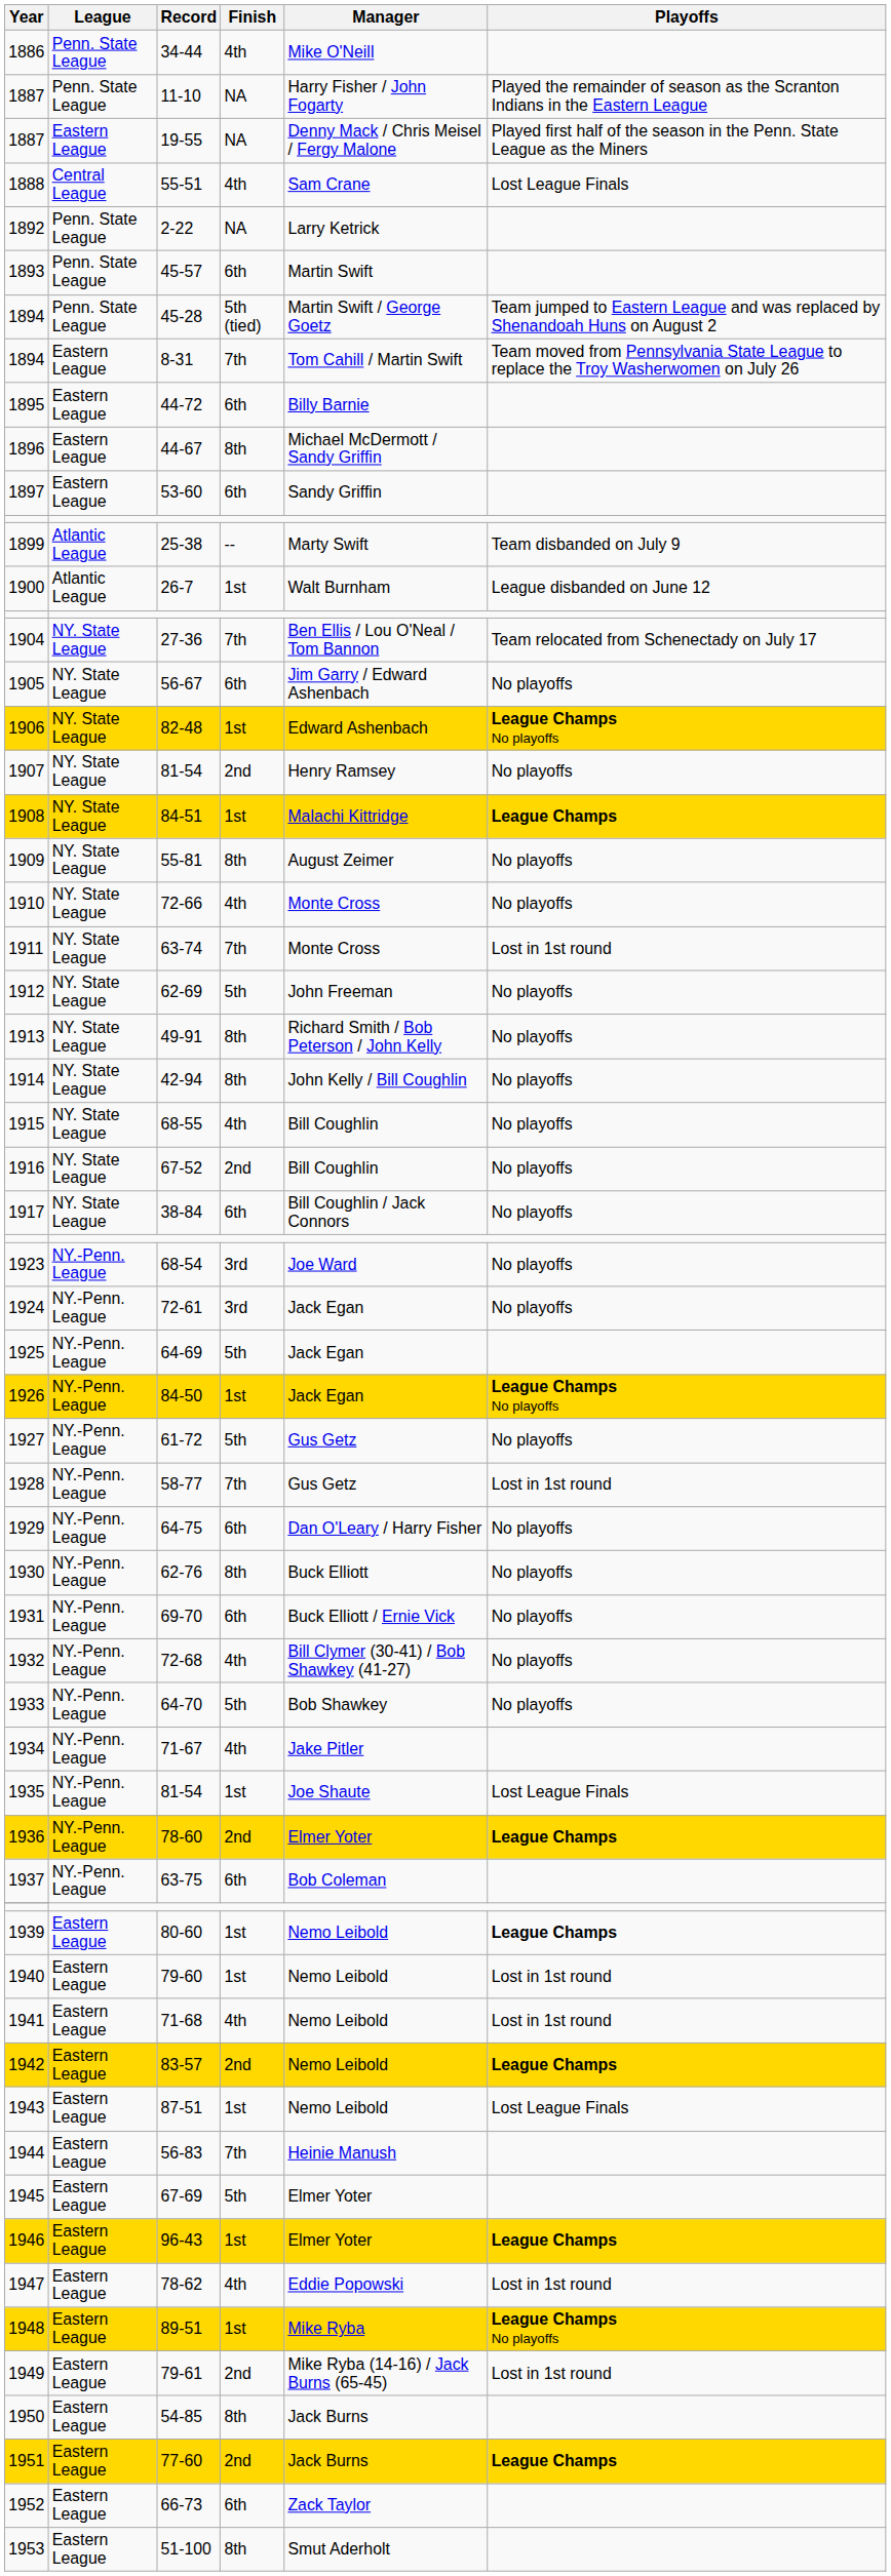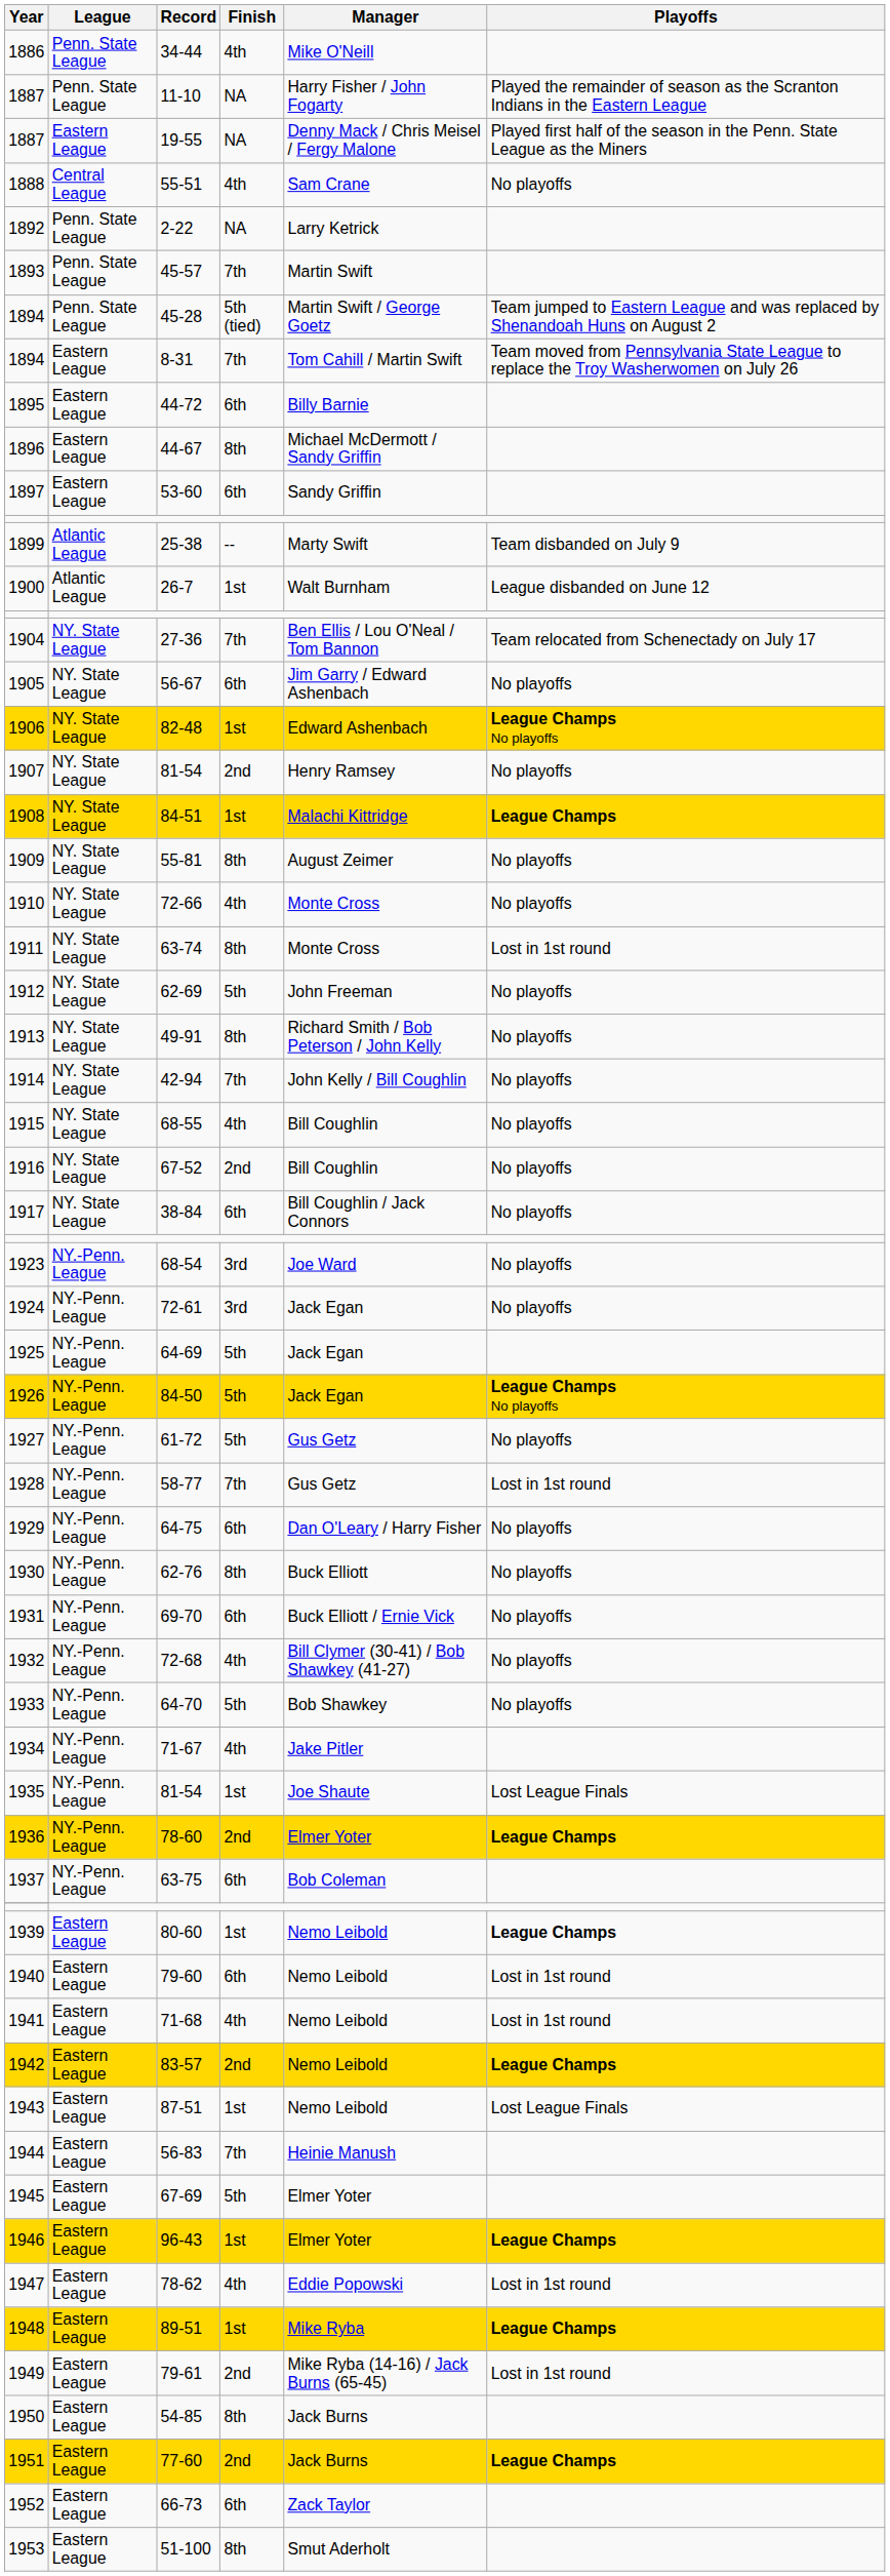 <table class="wikitable">
 <tr>
 <th>Year</th>
 <th>League</th>
 <th>Record</th>
 <th>Finish</th>
 <th>Manager</th>
 <th>Playoffs</th>
 </tr>
 <tr>
 <td>1886</td>
 <td><a href='#'>Penn. State League</a></td>
 <td>34-44</td>
 <td>4th</td>
 <td><a href='#'>Mike O'Neill</a></td>
 <td></td>
 </tr>
 <tr>
 <td>1887</td>
 <td>Penn. State League</td>
 <td>11-10</td>
 <td>NA</td>
 <td>Harry Fisher / <a href='#'>John Fogarty</a></td>
 <td>Played the remainder of season as the Scranton Indians in the <a href='#'>Eastern League</a></td>
 </tr>
 <tr>
 <td>1887</td>
 <td><a href='#'>Eastern League</a></td>
 <td>19-55</td>
 <td>NA</td>
 <td><a href='#'>Denny Mack</a> / Chris Meisel / <a href='#'>Fergy Malone</a></td>
 <td>Played first half of the season in the Penn. State League as the Miners</td>
 </tr>
 <tr>
 <td>1888</td>
 <td><a href='#'>Central League</a></td>
 <td>55-51</td>
 <td>4th</td>
 <td><a href='#'>Sam Crane</a></td>
-<td>Lost League Finals</td>
+<td>No playoffs</td>
 </tr>
 <tr>
 <td>1892</td>
 <td>Penn. State League</td>
 <td>2-22</td>
 <td>NA</td>
 <td>Larry Ketrick</td>
 <td></td>
 </tr>
 <tr>
 <td>1893</td>
 <td>Penn. State League</td>
 <td>45-57</td>
-<td>6th</td>
+<td>7th</td>
 <td>Martin Swift</td>
 <td></td>
 </tr>
 <tr>
 <td>1894</td>
 <td>Penn. State League</td>
 <td>45-28</td>
 <td>5th (tied)</td>
 <td>Martin Swift / <a href='#'>George Goetz</a></td>
 <td>Team jumped to <a href='#'>Eastern League</a> and was replaced by <a href='#'>Shenandoah Huns</a> on August 2</td>
 </tr>
 <tr>
 <td>1894</td>
 <td>Eastern League</td>
 <td>8-31</td>
 <td>7th</td>
 <td><a href='#'>Tom Cahill</a>  / Martin Swift</td>
 <td>Team moved from <a href='#'>Pennsylvania State League</a> to replace the <a href='#'>Troy Washerwomen</a> on July 26</td>
 </tr>
 <tr>
 <td>1895</td>
 <td>Eastern League</td>
 <td>44-72</td>
 <td>6th</td>
 <td><a href='#'>Billy Barnie</a></td>
 <td></td>
 </tr>
 <tr>
 <td>1896</td>
 <td>Eastern League</td>
 <td>44-67</td>
 <td>8th</td>
 <td>Michael McDermott / <a href='#'>Sandy Griffin</a></td>
 <td></td>
 </tr>
 <tr>
 <td>1897</td>
 <td>Eastern League</td>
 <td>53-60</td>
 <td>6th</td>
 <td>Sandy Griffin</td>
 <td></td>
 </tr>
 <tr>
 <td></td>
 </tr>
 <tr>
 <td>1899</td>
 <td><a href='#'>Atlantic League</a></td>
 <td>25-38</td>
 <td>--</td>
 <td>Marty Swift</td>
 <td>Team disbanded on July 9</td>
 </tr>
 <tr>
 <td>1900</td>
 <td>Atlantic League</td>
 <td>26-7</td>
 <td>1st</td>
 <td>Walt Burnham</td>
 <td>League disbanded on June 12</td>
 </tr>
 <tr>
 <td></td>
 </tr>
 <tr>
 <td>1904</td>
 <td><a href='#'>NY. State League</a></td>
 <td>27-36</td>
 <td>7th</td>
 <td><a href='#'>Ben Ellis</a> / Lou O'Neal / <a href='#'>Tom Bannon</a></td>
 <td>Team relocated from Schenectady on July 17</td>
 </tr>
 <tr>
 <td>1905</td>
 <td>NY. State League</td>
 <td>56-67</td>
 <td>6th</td>
 <td><a href='#'>Jim Garry</a> / Edward Ashenbach</td>
 <td>No playoffs</td>
 </tr>
 <tr bgcolor="#FFD800">
 <td>1906</td>
 <td>NY. State League</td>
 <td>82-48</td>
 <td>1st</td>
 <td>Edward Ashenbach</td>
 <td><strong>League Champs</strong><br><small>No playoffs</small></td>
 </tr>
 <tr>
 <td>1907</td>
 <td>NY. State League</td>
 <td>81-54</td>
 <td>2nd</td>
 <td>Henry Ramsey</td>
 <td>No playoffs</td>
 </tr>
 <tr bgcolor="#FFD800">
 <td>1908</td>
 <td>NY. State League</td>
 <td>84-51</td>
 <td>1st</td>
 <td><a href='#'>Malachi Kittridge</a></td>
 <td><strong>League Champs</strong></td>
 </tr>
 <tr>
 <td>1909</td>
 <td>NY. State League</td>
 <td>55-81</td>
 <td>8th</td>
 <td>August Zeimer</td>
 <td>No playoffs</td>
 </tr>
 <tr>
 <td>1910</td>
 <td>NY. State League</td>
 <td>72-66</td>
 <td>4th</td>
 <td><a href='#'>Monte Cross</a></td>
 <td>No playoffs</td>
 </tr>
 <tr>
 <td>1911</td>
 <td>NY. State League</td>
 <td>63-74</td>
-<td>7th</td>
+<td>8th</td>
 <td>Monte Cross</td>
 <td>Lost in 1st round</td>
 </tr>
 <tr>
 <td>1912</td>
 <td>NY. State League</td>
 <td>62-69</td>
 <td>5th</td>
 <td>John Freeman</td>
 <td>No playoffs</td>
 </tr>
 <tr>
 <td>1913</td>
 <td>NY. State League</td>
 <td>49-91</td>
 <td>8th</td>
 <td>Richard Smith / <a href='#'>Bob Peterson</a> / <a href='#'>John Kelly</a></td>
 <td>No playoffs</td>
 </tr>
 <tr>
 <td>1914</td>
 <td>NY. State League</td>
 <td>42-94</td>
-<td>8th</td>
+<td>7th</td>
 <td>John Kelly / <a href='#'>Bill Coughlin</a></td>
 <td>No playoffs</td>
 </tr>
 <tr>
 <td>1915</td>
 <td>NY. State League</td>
 <td>68-55</td>
 <td>4th</td>
 <td>Bill Coughlin</td>
 <td>No playoffs</td>
 </tr>
 <tr>
 <td>1916</td>
 <td>NY. State League</td>
 <td>67-52</td>
 <td>2nd</td>
 <td>Bill Coughlin</td>
 <td>No playoffs</td>
 </tr>
 <tr>
 <td>1917</td>
 <td>NY. State League</td>
 <td>38-84</td>
 <td>6th</td>
 <td>Bill Coughlin / Jack Connors</td>
 <td>No playoffs</td>
 </tr>
 <tr>
 <td></td>
 </tr>
 <tr>
 <td>1923</td>
 <td><a href='#'>NY.-Penn. League</a></td>
 <td>68-54</td>
 <td>3rd</td>
 <td><a href='#'>Joe Ward</a></td>
 <td>No playoffs</td>
 </tr>
 <tr>
 <td>1924</td>
 <td>NY.-Penn. League</td>
 <td>72-61</td>
 <td>3rd</td>
 <td>Jack Egan</td>
 <td>No playoffs</td>
 </tr>
 <tr>
 <td>1925</td>
 <td>NY.-Penn. League</td>
 <td>64-69</td>
 <td>5th</td>
 <td>Jack Egan</td>
 <td></td>
 </tr>
 <tr bgcolor="#FFD800">
 <td>1926</td>
 <td>NY.-Penn. League</td>
 <td>84-50</td>
-<td>1st</td>
+<td>5th</td>
 <td>Jack Egan</td>
 <td><strong>League Champs</strong><br><small>No playoffs</small></td>
 </tr>
 <tr>
 <td>1927</td>
 <td>NY.-Penn. League</td>
 <td>61-72</td>
 <td>5th</td>
 <td><a href='#'>Gus Getz</a></td>
 <td>No playoffs</td>
 </tr>
 <tr>
 <td>1928</td>
 <td>NY.-Penn. League</td>
 <td>58-77</td>
 <td>7th</td>
 <td>Gus Getz</td>
 <td>Lost in 1st round</td>
 </tr>
 <tr>
 <td>1929</td>
 <td>NY.-Penn. League</td>
 <td>64-75</td>
 <td>6th</td>
 <td><a href='#'>Dan O'Leary</a> / Harry Fisher</td>
 <td>No playoffs</td>
 </tr>
 <tr>
 <td>1930</td>
 <td>NY.-Penn. League</td>
 <td>62-76</td>
 <td>8th</td>
 <td>Buck Elliott</td>
 <td>No playoffs</td>
 </tr>
 <tr>
 <td>1931</td>
 <td>NY.-Penn. League</td>
 <td>69-70</td>
 <td>6th</td>
 <td>Buck Elliott / <a href='#'>Ernie Vick</a></td>
 <td>No playoffs</td>
 </tr>
 <tr>
 <td>1932</td>
 <td>NY.-Penn. League</td>
 <td>72-68</td>
 <td>4th</td>
 <td><a href='#'>Bill Clymer</a> (30-41) / <a href='#'>Bob Shawkey</a> (41-27)</td>
 <td>No playoffs</td>
 </tr>
 <tr>
 <td>1933</td>
 <td>NY.-Penn. League</td>
 <td>64-70</td>
 <td>5th</td>
 <td>Bob Shawkey</td>
 <td>No playoffs</td>
 </tr>
 <tr>
 <td>1934</td>
 <td>NY.-Penn. League</td>
 <td>71-67</td>
 <td>4th</td>
 <td><a href='#'>Jake Pitler</a></td>
 <td></td>
 </tr>
 <tr>
 <td>1935</td>
 <td>NY.-Penn. League</td>
 <td>81-54</td>
 <td>1st</td>
 <td><a href='#'>Joe Shaute</a></td>
 <td>Lost League Finals</td>
 </tr>
 <tr bgcolor="#FFD800">
 <td>1936</td>
 <td>NY.-Penn. League</td>
 <td>78-60</td>
 <td>2nd</td>
 <td><a href='#'>Elmer Yoter</a></td>
 <td><strong>League Champs</strong></td>
 </tr>
 <tr>
 <td>1937</td>
 <td>NY.-Penn. League</td>
 <td>63-75</td>
 <td>6th</td>
 <td><a href='#'>Bob Coleman</a></td>
 <td></td>
 </tr>
 <tr bgcolor="#FFD800">
 </tr>
 <tr>
 <td></td>
 </tr>
 <tr>
 <td>1939</td>
 <td><a href='#'>Eastern League</a></td>
 <td>80-60</td>
 <td>1st</td>
 <td><a href='#'>Nemo Leibold</a></td>
 <td><strong>League Champs</strong></td>
 </tr>
 <tr>
 <td>1940</td>
 <td>Eastern League</td>
 <td>79-60</td>
-<td>1st</td>
+<td>6th</td>
 <td>Nemo Leibold</td>
 <td>Lost in 1st round</td>
 </tr>
 <tr>
 <td>1941</td>
 <td>Eastern League</td>
 <td>71-68</td>
 <td>4th</td>
 <td>Nemo Leibold</td>
 <td>Lost in 1st round</td>
 </tr>
 <tr bgcolor="#FFD800">
 <td>1942</td>
 <td>Eastern League</td>
 <td>83-57</td>
 <td>2nd</td>
 <td>Nemo Leibold</td>
 <td><strong>League Champs</strong></td>
 </tr>
 <tr>
 <td>1943</td>
 <td>Eastern League</td>
 <td>87-51</td>
 <td>1st</td>
 <td>Nemo Leibold</td>
 <td>Lost League Finals</td>
 </tr>
 <tr>
 <td>1944</td>
 <td>Eastern League</td>
 <td>56-83</td>
 <td>7th</td>
 <td><a href='#'>Heinie Manush</a></td>
 <td></td>
 </tr>
 <tr>
 <td>1945</td>
 <td>Eastern League</td>
 <td>67-69</td>
 <td>5th</td>
 <td>Elmer Yoter</td>
 <td></td>
 </tr>
 <tr bgcolor="#FFD800">
 <td>1946</td>
 <td>Eastern League</td>
 <td>96-43</td>
 <td>1st</td>
 <td>Elmer Yoter</td>
 <td><strong>League Champs</strong></td>
 </tr>
 <tr>
 <td>1947</td>
 <td>Eastern League</td>
 <td>78-62</td>
 <td>4th</td>
 <td><a href='#'>Eddie Popowski</a></td>
 <td>Lost in 1st round</td>
 </tr>
 <tr bgcolor="#FFD800">
 <td>1948</td>
 <td>Eastern League</td>
 <td>89-51</td>
 <td>1st</td>
 <td><a href='#'>Mike Ryba</a></td>
-<td><strong>League Champs</strong><br><small>No playoffs</small></td>
+<td><strong>League Champs</strong></td>
 </tr>
 <tr>
 <td>1949</td>
 <td>Eastern League</td>
 <td>79-61</td>
 <td>2nd</td>
 <td>Mike Ryba (14-16) / <a href='#'>Jack Burns</a> (65-45)</td>
 <td>Lost in 1st round</td>
 </tr>
 <tr>
 <td>1950</td>
 <td>Eastern League</td>
 <td>54-85</td>
 <td>8th</td>
 <td>Jack Burns</td>
 <td></td>
 </tr>
 <tr bgcolor="#FFD800">
 <td>1951</td>
 <td>Eastern League</td>
 <td>77-60</td>
 <td>2nd</td>
 <td>Jack Burns</td>
 <td><strong>League Champs</strong></td>
 </tr>
 <tr>
 <td>1952</td>
 <td>Eastern League</td>
 <td>66-73</td>
 <td>6th</td>
 <td><a href='#'>Zack Taylor</a></td>
 <td></td>
 </tr>
 <tr>
 <td>1953</td>
 <td>Eastern League</td>
 <td>51-100</td>
 <td>8th</td>
 <td>Smut Aderholt</td>
 <td></td>
 </tr>
 </table>
